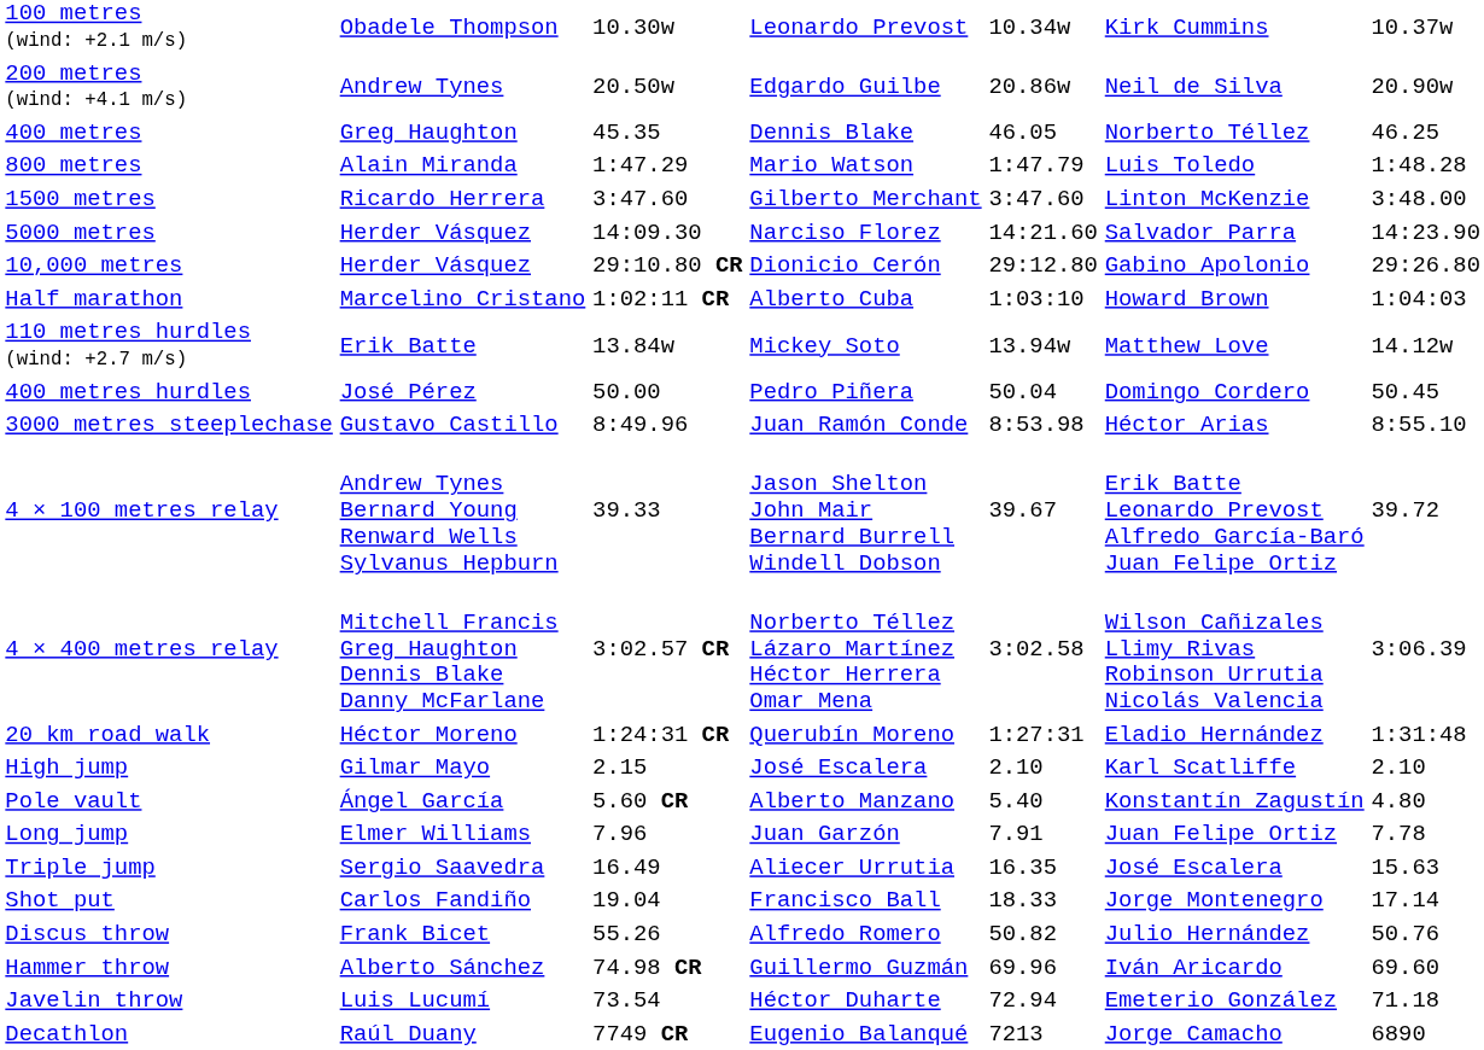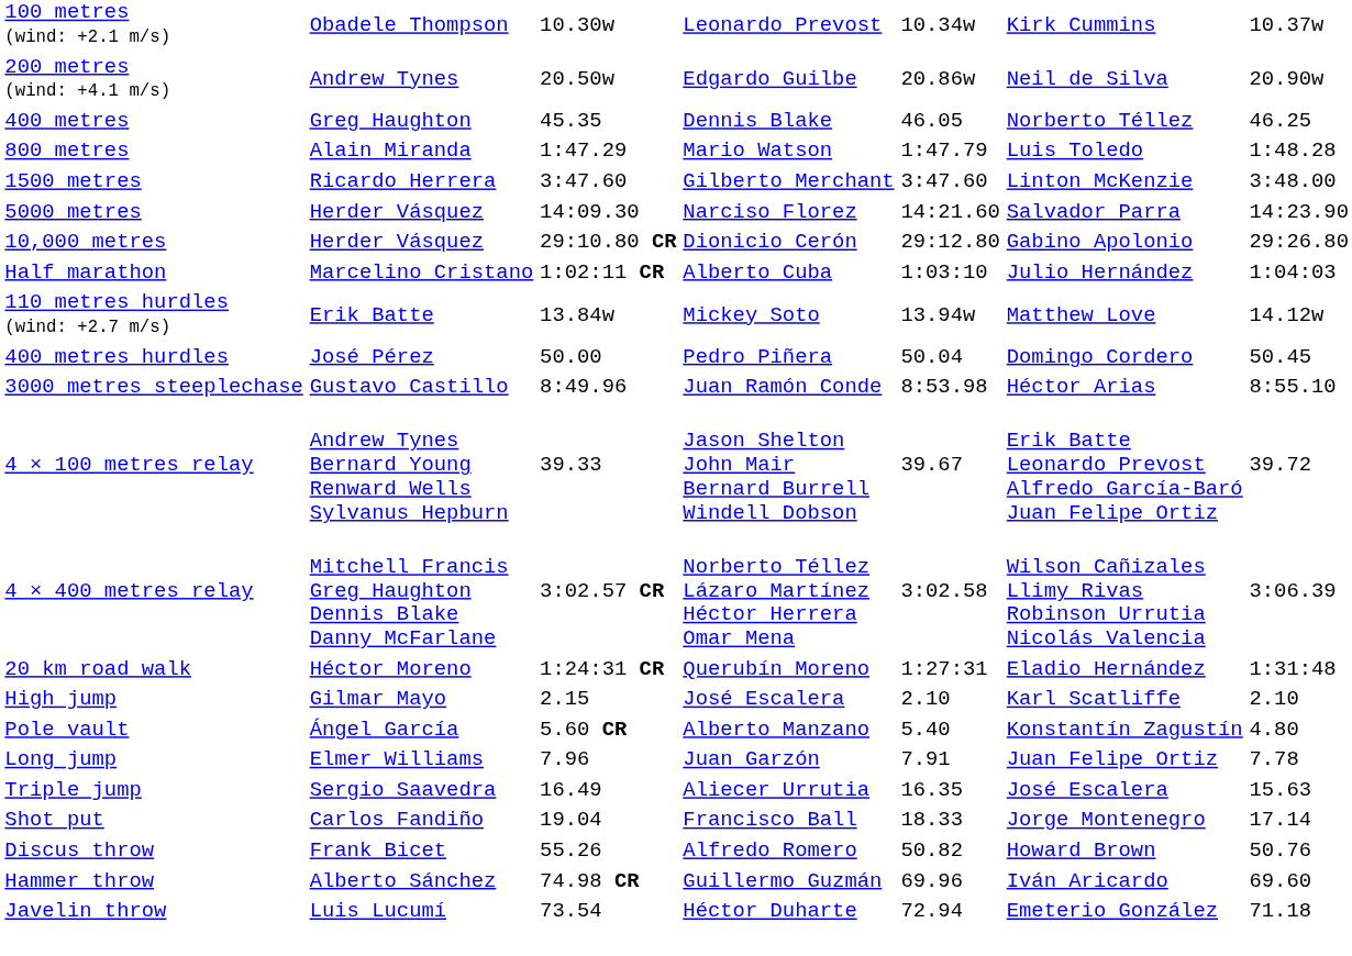 <table>
 <tr>
 <td><a href='#'>100 metres</a><br><small>(wind: +2.1 m/s)</small></td>
 <td><a href='#'>Obadele Thompson</a><br> </td>
 <td>10.30w</td>
 <td><a href='#'>Leonardo Prevost</a><br> </td>
 <td>10.34w</td>
 <td><a href='#'>Kirk Cummins</a><br> </td>
 <td>10.37w</td>
 </tr>
 <tr>
 <td><a href='#'>200 metres</a><br><small>(wind: +4.1 m/s)</small></td>
 <td><a href='#'>Andrew Tynes</a><br> </td>
 <td>20.50w</td>
 <td><a href='#'>Edgardo Guilbe</a><br> </td>
 <td>20.86w</td>
 <td><a href='#'>Neil de Silva</a><br> </td>
 <td>20.90w</td>
 </tr>
 <tr>
 <td><a href='#'>400 metres</a></td>
 <td><a href='#'>Greg Haughton</a><br> </td>
 <td>45.35</td>
 <td><a href='#'>Dennis Blake</a><br> </td>
 <td>46.05</td>
 <td><a href='#'>Norberto Téllez</a><br> </td>
 <td>46.25</td>
 </tr>
 <tr>
 <td><a href='#'>800 metres</a></td>
 <td><a href='#'>Alain Miranda</a><br> </td>
 <td>1:47.29</td>
 <td><a href='#'>Mario Watson</a><br> </td>
 <td>1:47.79</td>
 <td><a href='#'>Luis Toledo</a><br> </td>
 <td>1:48.28</td>
 </tr>
 <tr>
 <td><a href='#'>1500 metres</a></td>
 <td><a href='#'>Ricardo Herrera</a><br> </td>
 <td>3:47.60</td>
 <td><a href='#'>Gilberto Merchant</a><br> </td>
 <td>3:47.60</td>
 <td><a href='#'>Linton McKenzie</a><br> </td>
 <td>3:48.00</td>
 </tr>
 <tr>
 <td><a href='#'>5000 metres</a></td>
 <td><a href='#'>Herder Vásquez</a><br> </td>
 <td>14:09.30</td>
 <td><a href='#'>Narciso Florez</a><br> </td>
 <td>14:21.60</td>
 <td><a href='#'>Salvador Parra</a><br> </td>
 <td>14:23.90</td>
 </tr>
 <tr>
 <td><a href='#'>10,000 metres</a></td>
 <td><a href='#'>Herder Vásquez</a><br> </td>
 <td>29:10.80 <strong>CR</strong></td>
 <td><a href='#'>Dionicio Cerón</a><br> </td>
 <td>29:12.80</td>
 <td><a href='#'>Gabino Apolonio</a><br> </td>
 <td>29:26.80</td>
 </tr>
 <tr>
 <td><a href='#'>Half marathon</a></td>
 <td><a href='#'>Marcelino Cristano</a><br> </td>
 <td>1:02:11 <strong>CR</strong></td>
 <td><a href='#'>Alberto Cuba</a><br> </td>
 <td>1:03:10</td>
-<td><a href='#'>Howard Brown</a><br> </td>
+<td><a href='#'>Julio Hernández</a><br> </td>
 <td>1:04:03</td>
 </tr>
 <tr>
 <td><a href='#'>110 metres hurdles</a><br><small>(wind: +2.7 m/s)</small></td>
 <td><a href='#'>Erik Batte</a><br> </td>
 <td>13.84w</td>
 <td><a href='#'>Mickey Soto</a><br> </td>
 <td>13.94w</td>
 <td><a href='#'>Matthew Love</a><br> </td>
 <td>14.12w</td>
 </tr>
 <tr>
 <td><a href='#'>400 metres hurdles</a></td>
 <td><a href='#'>José Pérez</a><br> </td>
 <td>50.00</td>
 <td><a href='#'>Pedro Piñera</a><br> </td>
 <td>50.04</td>
 <td><a href='#'>Domingo Cordero</a><br> </td>
 <td>50.45</td>
 </tr>
 <tr>
 <td><a href='#'>3000 metres steeplechase</a></td>
 <td><a href='#'>Gustavo Castillo</a><br> </td>
 <td>8:49.96</td>
 <td><a href='#'>Juan Ramón Conde</a><br> </td>
 <td>8:53.98</td>
 <td><a href='#'>Héctor Arias</a><br> </td>
 <td>8:55.10</td>
 </tr>
 <tr>
 <td><a href='#'>4 × 100 metres relay</a></td>
 <td><br><a href='#'>Andrew Tynes</a><br><a href='#'>Bernard Young</a><br><a href='#'>Renward Wells</a><br><a href='#'>Sylvanus Hepburn</a></td>
 <td>39.33</td>
 <td><br><a href='#'>Jason Shelton</a><br><a href='#'>John Mair</a><br><a href='#'>Bernard Burrell</a><br><a href='#'>Windell Dobson</a></td>
 <td>39.67</td>
 <td><br><a href='#'>Erik Batte</a><br><a href='#'>Leonardo Prevost</a><br><a href='#'>Alfredo García-Baró</a><br><a href='#'>Juan Felipe Ortiz</a></td>
 <td>39.72</td>
 </tr>
 <tr>
 <td><a href='#'>4 × 400 metres relay</a></td>
 <td><br><a href='#'>Mitchell Francis</a><br><a href='#'>Greg Haughton</a><br><a href='#'>Dennis Blake</a><br><a href='#'>Danny McFarlane</a></td>
 <td>3:02.57 <strong>CR</strong></td>
 <td><br><a href='#'>Norberto Téllez</a><br><a href='#'>Lázaro Martínez</a><br><a href='#'>Héctor Herrera</a><br><a href='#'>Omar Mena</a></td>
 <td>3:02.58</td>
 <td><br><a href='#'>Wilson Cañizales</a><br><a href='#'>Llimy Rivas</a><br><a href='#'>Robinson Urrutia</a><br><a href='#'>Nicolás Valencia</a></td>
 <td>3:06.39</td>
 </tr>
 <tr>
 <td><a href='#'>20 km road walk</a></td>
 <td><a href='#'>Héctor Moreno</a><br> </td>
 <td>1:24:31 <strong>CR</strong></td>
 <td><a href='#'>Querubín Moreno</a><br> </td>
 <td>1:27:31</td>
 <td><a href='#'>Eladio Hernández</a><br> </td>
 <td>1:31:48</td>
 </tr>
 <tr>
 <td><a href='#'>High jump</a></td>
 <td><a href='#'>Gilmar Mayo</a><br> </td>
 <td>2.15</td>
 <td><a href='#'>José Escalera</a><br> </td>
 <td>2.10</td>
 <td><a href='#'>Karl Scatliffe</a><br> </td>
 <td>2.10</td>
 </tr>
 <tr>
 <td><a href='#'>Pole vault</a></td>
 <td><a href='#'>Ángel García</a><br> </td>
 <td>5.60 <strong>CR</strong></td>
 <td><a href='#'>Alberto Manzano</a><br> </td>
 <td>5.40</td>
 <td><a href='#'>Konstantín Zagustín</a><br> </td>
 <td>4.80</td>
 </tr>
 <tr>
 <td><a href='#'>Long jump</a></td>
 <td><a href='#'>Elmer Williams</a><br> </td>
 <td>7.96</td>
 <td><a href='#'>Juan Garzón</a><br> </td>
 <td>7.91</td>
 <td><a href='#'>Juan Felipe Ortiz</a><br> </td>
 <td>7.78</td>
 </tr>
 <tr>
 <td><a href='#'>Triple jump</a></td>
 <td><a href='#'>Sergio Saavedra</a><br> </td>
 <td>16.49</td>
 <td><a href='#'>Aliecer Urrutia</a><br> </td>
 <td>16.35</td>
 <td><a href='#'>José Escalera</a><br> </td>
 <td>15.63</td>
 </tr>
 <tr>
 <td><a href='#'>Shot put</a></td>
 <td><a href='#'>Carlos Fandiño</a><br> </td>
 <td>19.04</td>
 <td><a href='#'>Francisco Ball</a><br> </td>
 <td>18.33</td>
 <td><a href='#'>Jorge Montenegro</a><br> </td>
 <td>17.14</td>
 </tr>
 <tr>
 <td><a href='#'>Discus throw</a></td>
 <td><a href='#'>Frank Bicet</a><br> </td>
 <td>55.26</td>
 <td><a href='#'>Alfredo Romero</a><br> </td>
 <td>50.82</td>
-<td><a href='#'>Julio Hernández</a><br> </td>
+<td><a href='#'>Howard Brown</a><br> </td>
 <td>50.76</td>
 </tr>
 <tr>
 <td><a href='#'>Hammer throw</a></td>
 <td><a href='#'>Alberto Sánchez</a><br> </td>
 <td>74.98 <strong>CR</strong></td>
 <td><a href='#'>Guillermo Guzmán</a><br> </td>
 <td>69.96</td>
 <td><a href='#'>Iván Aricardo</a><br> </td>
 <td>69.60</td>
 </tr>
 <tr>
 <td><a href='#'>Javelin throw</a></td>
 <td><a href='#'>Luis Lucumí</a><br> </td>
 <td>73.54</td>
 <td><a href='#'>Héctor Duharte</a><br> </td>
 <td>72.94</td>
 <td><a href='#'>Emeterio González</a><br> </td>
 <td>71.18</td>
 </tr>
-<tr>
-<td><a href='#'>Decathlon</a></td>
-<td><a href='#'>Raúl Duany</a><br> </td>
-<td>7749 <strong>CR</strong></td>
-<td><a href='#'>Eugenio Balanqué</a><br> </td>
-<td>7213</td>
-<td><a href='#'>Jorge Camacho</a><br> </td>
-<td>6890</td>
-</tr>
 </table>
